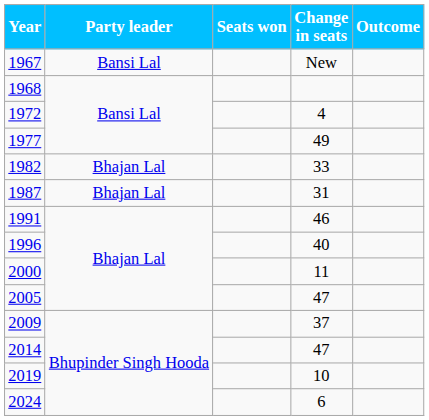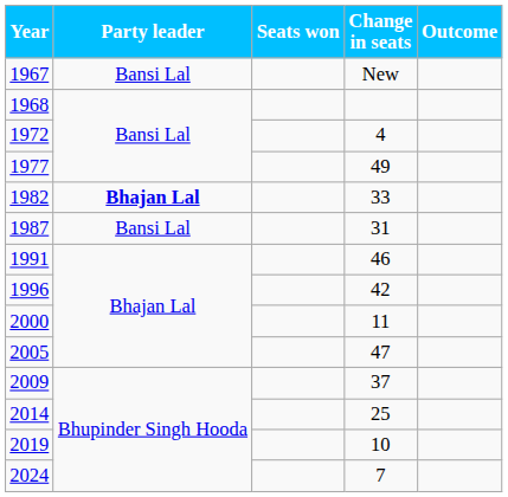 <table class="wikitable sortable" style="text-align:center;">
 <tr>
 <th Style="background-color:#00BFFF; color:white">Year</th>
 <th Style="background-color:#00BFFF; color:white">Party leader</th>
 <th Style="background-color:#00BFFF; color:white">Seats won</th>
 <th Style="background-color:#00BFFF; color:white">Change<br>in seats</th>
 <th Style="background-color:#00BFFF; color:white">Outcome</th>
 </tr>
 <tr>
 <td><a href='#'>1967</a></td>
 <td rowspan="1"><a href='#'>Bansi Lal</a></td>
 <td></td>
 <td>New</td>
 <td></td>
 </tr>
 <tr>
 <td><a href='#'>1968</a></td>
 <td rowspan="3"><a href='#'>Bansi Lal</a></td>
 <td></td>
 <td></td>
 <td></td>
 </tr>
 <tr>
 <td><a href='#'>1972</a></td>
 <td></td>
 <td> 4</td>
 <td></td>
 </tr>
 <tr>
 <td><a href='#'>1977</a></td>
 <td></td>
 <td> 49</td>
 <td></td>
 </tr>
 <tr>
 <td><a href='#'>1982</a></td>
-<td rowspan="1"><a href='#'>Bhajan Lal</a></td>
+<td rowspan="1"><strong><a href='#'>Bhajan Lal</a></strong></td>
 <td></td>
 <td> 33</td>
 <td></td>
 </tr>
 <tr>
 <td><a href='#'>1987</a></td>
-<td rowspan="1"><a href='#'>Bhajan Lal</a></td>
+<td rowspan="1"><a href='#'>Bansi Lal</a></td>
 <td></td>
 <td> 31</td>
 <td></td>
 </tr>
 <tr>
 <td><a href='#'>1991</a></td>
 <td rowspan="4"><a href='#'>Bhajan Lal</a></td>
 <td></td>
 <td>46</td>
 <td></td>
 </tr>
 <tr>
 <td><a href='#'>1996</a></td>
 <td></td>
-<td> 40</td>
+<td> 42</td>
 <td></td>
 </tr>
 <tr>
 <td><a href='#'>2000</a></td>
 <td></td>
 <td> 11</td>
 <td></td>
 </tr>
 <tr>
 <td><a href='#'>2005</a></td>
 <td></td>
 <td> 47</td>
 <td></td>
 </tr>
 <tr>
 <td><a href='#'>2009</a></td>
 <td rowspan="4"><a href='#'>Bhupinder Singh Hooda</a></td>
 <td></td>
 <td> 37</td>
 <td></td>
 </tr>
 <tr>
 <td><a href='#'>2014</a></td>
 <td></td>
-<td> 47</td>
+<td> 25</td>
 <td></td>
 </tr>
 <tr>
 <td><a href='#'>2019</a></td>
 <td></td>
 <td>10</td>
 <td></td>
 </tr>
 <tr>
 <td><a href='#'>2024</a></td>
 <td></td>
-<td>6</td>
+<td>7</td>
 <td></td>
 </tr>
 </table>
